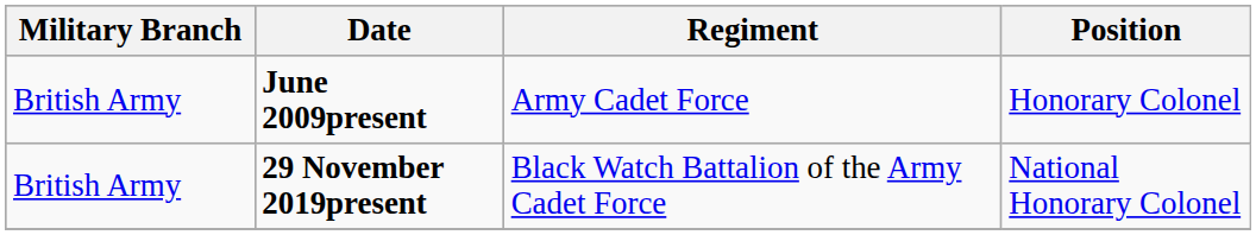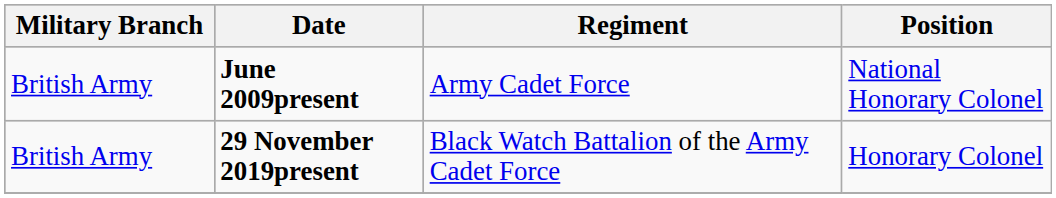 <table class="wikitable" style="width:100%;">
 <tr>
 <th style="width:20%;">Military Branch</th>
 <th style="width:20%;">Date</th>
 <th style="width:40%;">Regiment</th>
 <th style="width:20%;">Position</th>
 </tr>
 <tr>
 <td> <a href='#'>British Army</a></td>
 <td><strong>June 2009present</strong></td>
 <td><a href='#'>Army Cadet Force</a></td>
-<td><a href='#'>Honorary Colonel</a></td>
+<td><a href='#'>National Honorary Colonel</a></td>
 </tr>
 <tr>
 <td> <a href='#'>British Army</a></td>
 <td><strong>29 November 2019present</strong></td>
 <td><a href='#'>Black Watch Battalion</a> of the <a href='#'>Army Cadet Force</a></td>
-<td><a href='#'>National Honorary Colonel</a></td>
+<td><a href='#'>Honorary Colonel</a></td>
 </tr>
 <tr>
 </tr>
 </table>
